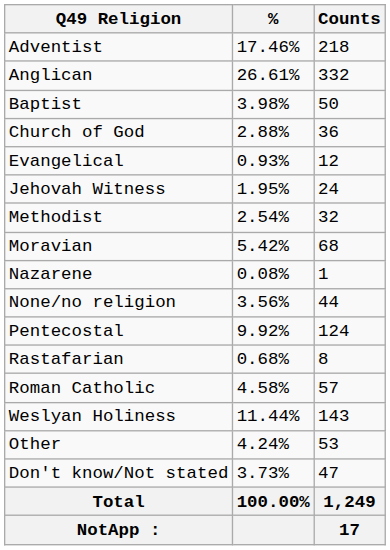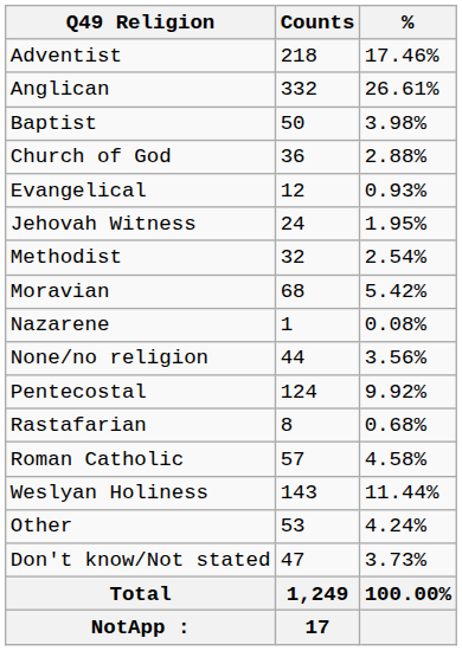 <table class="wikitable sortable">
 <tr>
 <th>Q49 Religion</th>
+<th>Counts</th>
 <th>%</th>
-<th>Counts</th>
 </tr>
 <tr>
 <td>Adventist</td>
+<td>218</td>
 <td>17.46%</td>
-<td>218</td>
 </tr>
 <tr>
 <td>Anglican</td>
+<td>332</td>
 <td>26.61%</td>
-<td>332</td>
 </tr>
 <tr>
 <td>Baptist</td>
+<td>50</td>
 <td>3.98%</td>
-<td>50</td>
 </tr>
 <tr>
 <td>Church of God</td>
+<td>36</td>
 <td>2.88%</td>
-<td>36</td>
 </tr>
 <tr>
 <td>Evangelical</td>
+<td>12</td>
 <td>0.93%</td>
-<td>12</td>
 </tr>
 <tr>
 <td>Jehovah Witness</td>
+<td>24</td>
 <td>1.95%</td>
-<td>24</td>
 </tr>
 <tr>
 <td>Methodist</td>
+<td>32</td>
 <td>2.54%</td>
-<td>32</td>
 </tr>
 <tr>
 <td>Moravian</td>
+<td>68</td>
 <td>5.42%</td>
-<td>68</td>
 </tr>
 <tr>
 <td>Nazarene</td>
+<td>1</td>
 <td>0.08%</td>
-<td>1</td>
 </tr>
 <tr>
 <td>None/no religion</td>
+<td>44</td>
 <td>3.56%</td>
-<td>44</td>
 </tr>
 <tr>
 <td>Pentecostal</td>
+<td>124</td>
 <td>9.92%</td>
-<td>124</td>
 </tr>
 <tr>
 <td>Rastafarian</td>
+<td>8</td>
 <td>0.68%</td>
-<td>8</td>
 </tr>
 <tr>
 <td>Roman Catholic</td>
+<td>57</td>
 <td>4.58%</td>
-<td>57</td>
 </tr>
 <tr>
 <td>Weslyan Holiness</td>
+<td>143</td>
 <td>11.44%</td>
-<td>143</td>
 </tr>
 <tr>
 <td>Other</td>
+<td>53</td>
 <td>4.24%</td>
-<td>53</td>
 </tr>
 <tr>
 <td>Don't know/Not stated</td>
+<td>47</td>
 <td>3.73%</td>
-<td>47</td>
 </tr>
 <tr>
 <th>Total</th>
+<th>1,249</th>
 <th>100.00%</th>
-<th>1,249</th>
 </tr>
 <tr>
 <th>NotApp :</th>
+<th>17</th>
 <th></th>
-<th>17</th>
 </tr>
 </table>
